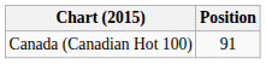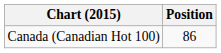 <table class="wikitable">
 <tr>
 <th>Chart (2015)</th>
 <th>Position</th>
 </tr>
 <tr>
 <td>Canada (Canadian Hot 100)</td>
-<td align="center">91</td>
+<td align="center">86</td>
 </tr>
 </table>
